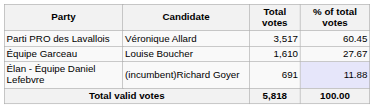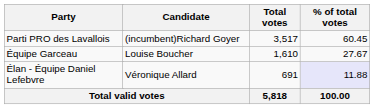 <table style="width:600px;" class="wikitable">
 <tr style="background-color:#E9E9E9">
 <th colspan="2" style="width: 200px">Party</th>
 <th colspan="1" style="width: 200px">Candidate</th>
 <th align="right">Total votes</th>
 <th align="right">% of total votes</th>
 </tr>
 <tr>
 <td colspan="2" align="left">Parti PRO des Lavallois</td>
-<td align="left">Véronique Allard</td>
+<td align="left">(incumbent)Richard Goyer</td>
 <td align="right">3,517</td>
 <td align="right">60.45</td>
 </tr>
 <tr>
 <td colspan="2" align="left">Équipe Garceau</td>
 <td align="left">Louise Boucher</td>
 <td align="right">1,610</td>
 <td align="right">27.67</td>
 </tr>
 <tr>
 <td colspan="2" align="left">Élan - Équipe Daniel Lefebvre</td>
-<td align="left">(incumbent)Richard Goyer</td>
+<td align="left">Véronique Allard</td>
 <td align="right">691</td>
 <td align="right" style="background: lavender;">11.88</td>
 </tr>
 <tr bgcolor="#EEEEEE">
 <th colspan="3"  align="left">Total valid votes</th>
 <th align="right">5,818</th>
 <th align="right">100.00</th>
 </tr>
 </table>
